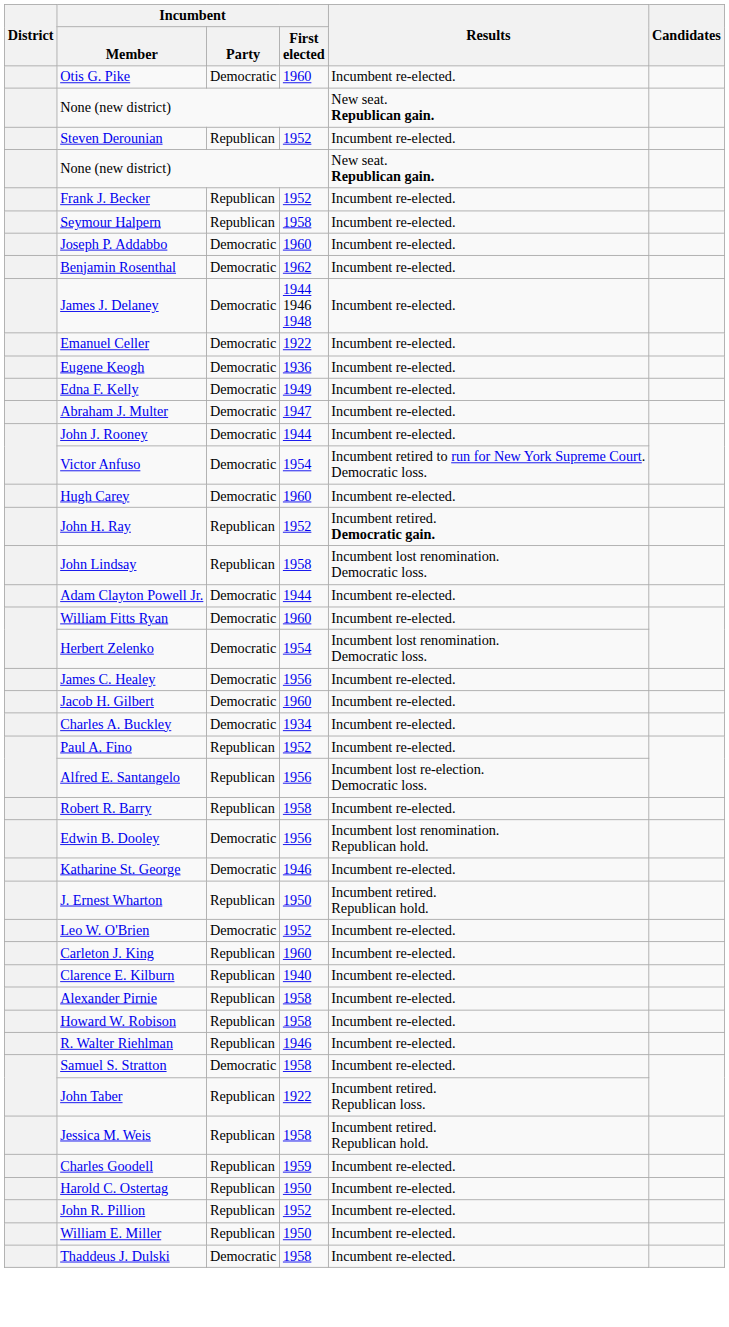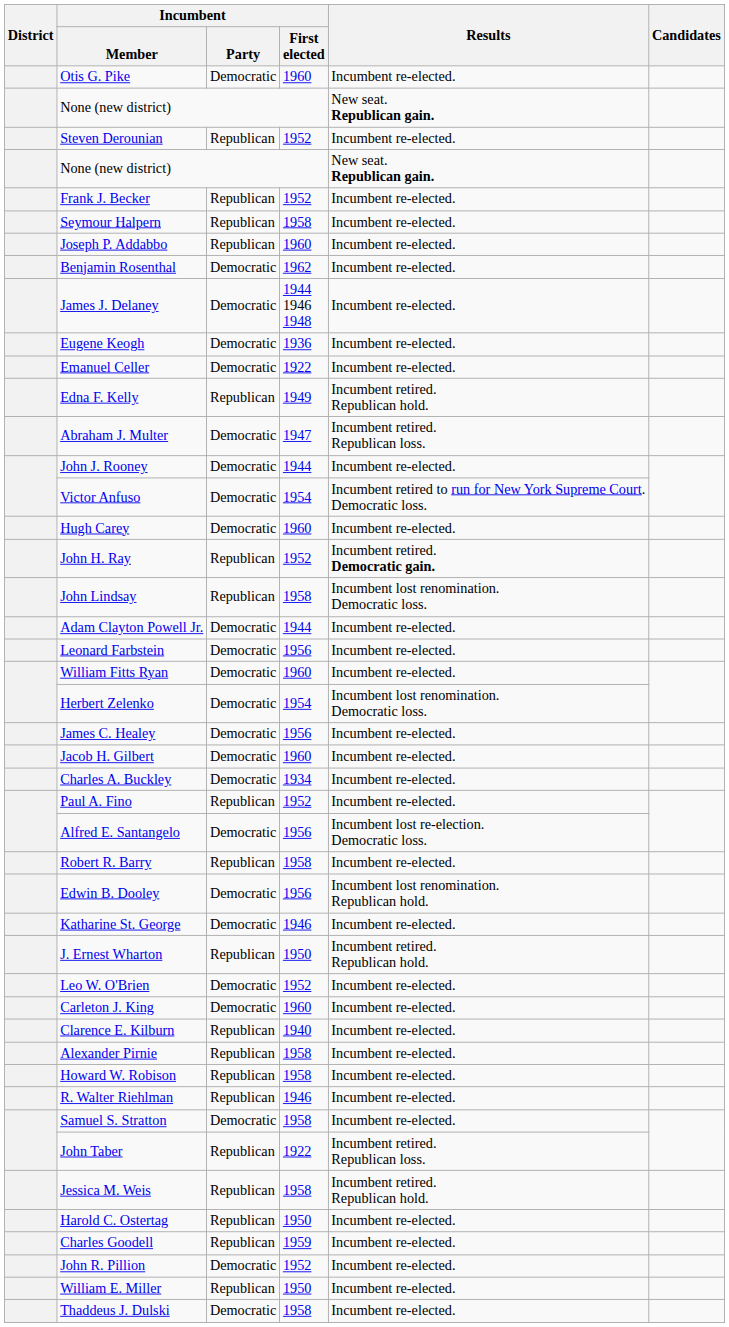 <table class="wikitable sortable">
 <tr>
 <th rowspan=2>District</th>
 <th colspan=3>Incumbent</th>
 <th rowspan=2>Results</th>
 <th rowspan=2 class="unsortable">Candidates</th>
 </tr>
 <tr valign=bottom>
 <th>Member</th>
 <th>Party</th>
 <th>First<br>elected</th>
 </tr>
 <tr>
 <th></th>
 <td><a href='#'>Otis G. Pike</a></td>
 <td>Democratic</td>
 <td><a href='#'>1960</a></td>
 <td>Incumbent re-elected.</td>
 <td nowrap></td>
 </tr>
 <tr>
 <th></th>
 <td colspan=3>None (new district)</td>
 <td>New seat.<br><strong>Republican gain.</strong></td>
 <td nowrap></td>
 </tr>
 <tr>
 <th></th>
 <td><a href='#'>Steven Derounian</a><br></td>
 <td>Republican</td>
 <td><a href='#'>1952</a></td>
 <td>Incumbent re-elected.</td>
 <td nowrap></td>
 </tr>
 <tr>
 <th></th>
 <td colspan=3>None (new district)</td>
 <td>New seat.<br><strong>Republican gain.</strong></td>
 <td nowrap></td>
 </tr>
 <tr>
 <th></th>
 <td><a href='#'>Frank J. Becker</a><br></td>
 <td>Republican</td>
 <td><a href='#'>1952</a></td>
 <td>Incumbent re-elected.</td>
 <td nowrap></td>
 </tr>
 <tr>
 <th></th>
 <td><a href='#'>Seymour Halpern</a><br></td>
 <td>Republican</td>
 <td><a href='#'>1958</a></td>
 <td>Incumbent re-elected.</td>
 <td nowrap></td>
 </tr>
 <tr>
 <th></th>
 <td><a href='#'>Joseph P. Addabbo</a><br></td>
-<td>Democratic</td>
+<td>Republican</td>
 <td><a href='#'>1960</a></td>
 <td>Incumbent re-elected.</td>
 <td nowrap></td>
 </tr>
 <tr>
 <th></th>
 <td><a href='#'>Benjamin Rosenthal</a><br></td>
 <td>Democratic</td>
 <td><a href='#'>1962 </a></td>
 <td>Incumbent re-elected.</td>
 <td nowrap></td>
 </tr>
 <tr>
 <th></th>
 <td><a href='#'>James J. Delaney</a><br></td>
 <td>Democratic</td>
 <td><a href='#'>1944</a><br>1946 <br><a href='#'>1948</a></td>
 <td>Incumbent re-elected.</td>
 <td nowrap></td>
 </tr>
 <tr>
 <th></th>
+<td><a href='#'>Eugene Keogh</a><br></td>
+<td>Democratic</td>
+<td><a href='#'>1936</a></td>
+<td>Incumbent re-elected.</td>
+<td nowrap></td>
+</tr>
+<tr>
+<th></th>
 <td><a href='#'>Emanuel Celler</a><br></td>
 <td>Democratic</td>
 <td><a href='#'>1922</a></td>
 <td>Incumbent re-elected.</td>
 <td nowrap></td>
 </tr>
 <tr>
 <th></th>
-<td><a href='#'>Eugene Keogh</a><br></td>
-<td>Democratic</td>
-<td><a href='#'>1936</a></td>
-<td>Incumbent re-elected.</td>
-<td nowrap></td>
-</tr>
-<tr>
-<th></th>
 <td><a href='#'>Edna F. Kelly</a><br></td>
-<td>Democratic</td>
+<td>Republican</td>
 <td><a href='#'>1949 </a></td>
-<td>Incumbent re-elected.</td>
+<td>Incumbent retired.<br>Republican hold.</td>
 <td nowrap></td>
 </tr>
 <tr>
 <th></th>
 <td><a href='#'>Abraham J. Multer</a></td>
 <td>Democratic</td>
 <td><a href='#'>1947 </a></td>
-<td>Incumbent re-elected.</td>
+<td>Incumbent retired.<br>Republican loss.</td>
 <td nowrap></td>
 </tr>
 <tr>
 <th rowspan=2></th>
 <td><a href='#'>John J. Rooney</a></td>
 <td>Democratic</td>
 <td><a href='#'>1944</a></td>
 <td>Incumbent re-elected.</td>
 <td rowspan=2 nowrap></td>
 </tr>
 <tr>
 <td><a href='#'>Victor Anfuso</a><br></td>
 <td>Democratic</td>
 <td><a href='#'>1954</a></td>
 <td>Incumbent retired to <a href='#'>run for New York Supreme Court</a>.<br>Democratic loss.</td>
 </tr>
 <tr>
 <th></th>
 <td><a href='#'>Hugh Carey</a><br></td>
 <td>Democratic</td>
 <td><a href='#'>1960</a></td>
 <td>Incumbent re-elected.</td>
 <td nowrap></td>
 </tr>
 <tr>
 <th></th>
 <td><a href='#'>John H. Ray</a><br></td>
 <td>Republican</td>
 <td><a href='#'>1952</a></td>
 <td>Incumbent retired.<br><strong>Democratic gain.</strong></td>
 <td nowrap></td>
 </tr>
 <tr>
 <th></th>
 <td><a href='#'>John Lindsay</a></td>
 <td>Republican</td>
 <td><a href='#'>1958</a></td>
 <td>Incumbent lost renomination.<br>Democratic loss.</td>
 <td nowrap></td>
 </tr>
 <tr>
 <th></th>
 <td><a href='#'>Adam Clayton Powell Jr.</a><br></td>
 <td>Democratic</td>
 <td><a href='#'>1944</a></td>
+<td>Incumbent re-elected.</td>
+<td nowrap></td>
+</tr>
+<tr>
+<th></th>
+<td><a href='#'>Leonard Farbstein</a></td>
+<td>Democratic</td>
+<td><a href='#'>1956</a></td>
 <td>Incumbent re-elected.</td>
 <td nowrap></td>
 </tr>
 <tr>
 <th rowspan=2></th>
 <td><a href='#'>William Fitts Ryan</a></td>
 <td>Democratic</td>
 <td><a href='#'>1960</a></td>
 <td>Incumbent re-elected.</td>
 <td rowspan=2 nowrap></td>
 </tr>
 <tr>
 <td><a href='#'>Herbert Zelenko</a><br></td>
 <td>Democratic</td>
 <td><a href='#'>1954</a></td>
 <td>Incumbent lost renomination.<br>Democratic loss.</td>
 </tr>
 <tr>
 <th></th>
 <td><a href='#'>James C. Healey</a><br></td>
 <td>Democratic</td>
 <td><a href='#'>1956</a></td>
 <td>Incumbent re-elected.</td>
 <td nowrap></td>
 </tr>
 <tr>
 <th></th>
 <td><a href='#'>Jacob H. Gilbert</a><br></td>
 <td>Democratic</td>
 <td><a href='#'>1960</a></td>
 <td>Incumbent re-elected.</td>
 <td nowrap></td>
 </tr>
 <tr>
 <th></th>
 <td><a href='#'>Charles A. Buckley</a><br></td>
 <td>Democratic</td>
 <td><a href='#'>1934</a></td>
 <td>Incumbent re-elected.</td>
 <td nowrap></td>
 </tr>
 <tr>
 <th rowspan=2></th>
 <td><a href='#'>Paul A. Fino</a><br></td>
 <td>Republican</td>
 <td><a href='#'>1952</a></td>
 <td>Incumbent re-elected.</td>
 <td rowspan=2 nowrap></td>
 </tr>
 <tr>
 <td><a href='#'>Alfred E. Santangelo</a><br></td>
-<td>Republican</td>
+<td>Democratic</td>
 <td><a href='#'>1956</a></td>
 <td>Incumbent lost re-election.<br>Democratic loss.</td>
 </tr>
 <tr>
 <th></th>
 <td><a href='#'>Robert R. Barry</a><br></td>
 <td>Republican</td>
 <td><a href='#'>1958</a></td>
 <td>Incumbent re-elected.</td>
 <td nowrap></td>
 </tr>
 <tr>
 <th></th>
 <td><a href='#'>Edwin B. Dooley</a></td>
 <td>Democratic</td>
 <td><a href='#'>1956</a></td>
 <td>Incumbent lost renomination.<br>Republican hold.</td>
 <td nowrap></td>
 </tr>
 <tr>
 <th></th>
 <td><a href='#'>Katharine St. George</a><br></td>
 <td>Democratic</td>
 <td><a href='#'>1946</a></td>
 <td>Incumbent re-elected.</td>
 <td nowrap></td>
 </tr>
 <tr>
 <th></th>
 <td><a href='#'>J. Ernest Wharton</a><br></td>
 <td>Republican</td>
 <td><a href='#'>1950</a></td>
 <td>Incumbent retired.<br>Republican hold.</td>
 <td nowrap></td>
 </tr>
 <tr>
 <th></th>
 <td><a href='#'>Leo W. O'Brien</a><br></td>
 <td>Democratic</td>
 <td><a href='#'>1952</a></td>
 <td>Incumbent re-elected.</td>
 <td nowrap></td>
 </tr>
 <tr>
 <th></th>
 <td><a href='#'>Carleton J. King</a><br></td>
-<td>Republican</td>
+<td>Democratic</td>
 <td><a href='#'>1960</a></td>
 <td>Incumbent re-elected.</td>
 <td nowrap></td>
 </tr>
 <tr>
 <th></th>
 <td><a href='#'>Clarence E. Kilburn</a><br></td>
 <td>Republican</td>
 <td><a href='#'>1940</a></td>
 <td>Incumbent re-elected.</td>
 <td nowrap></td>
 </tr>
 <tr>
 <th></th>
 <td><a href='#'>Alexander Pirnie</a><br></td>
 <td>Republican</td>
 <td><a href='#'>1958</a></td>
 <td>Incumbent re-elected.</td>
 <td nowrap></td>
 </tr>
 <tr>
 <th></th>
 <td><a href='#'>Howard W. Robison</a><br></td>
 <td>Republican</td>
 <td><a href='#'>1958</a></td>
 <td>Incumbent re-elected.</td>
 <td nowrap></td>
 </tr>
 <tr>
 <th></th>
 <td><a href='#'>R. Walter Riehlman</a><br></td>
 <td>Republican</td>
 <td><a href='#'>1946</a></td>
 <td>Incumbent re-elected.</td>
 <td nowrap></td>
 </tr>
 <tr>
 <th rowspan=2></th>
 <td><a href='#'>Samuel S. Stratton</a><br></td>
 <td>Democratic</td>
 <td><a href='#'>1958</a></td>
 <td>Incumbent re-elected.</td>
 <td rowspan=2 nowrap></td>
 </tr>
 <tr>
 <td><a href='#'>John Taber</a><br></td>
 <td>Republican</td>
 <td><a href='#'>1922</a></td>
 <td>Incumbent retired.<br>Republican loss.</td>
 </tr>
 <tr>
 <th></th>
 <td><a href='#'>Jessica M. Weis</a><br></td>
 <td>Republican</td>
 <td><a href='#'>1958</a></td>
 <td>Incumbent retired.<br>Republican hold.</td>
 <td nowrap></td>
 </tr>
 <tr>
 <th></th>
+<td><a href='#'>Harold C. Ostertag</a><br></td>
+<td>Republican</td>
+<td><a href='#'>1950</a></td>
+<td>Incumbent re-elected.</td>
+<td nowrap></td>
+</tr>
+<tr>
+<th></th>
 <td><a href='#'>Charles Goodell</a><br></td>
 <td>Republican</td>
 <td><a href='#'>1959 </a></td>
 <td>Incumbent re-elected.</td>
 <td nowrap></td>
 </tr>
 <tr>
 <th></th>
-<td><a href='#'>Harold C. Ostertag</a><br></td>
-<td>Republican</td>
-<td><a href='#'>1950</a></td>
-<td>Incumbent re-elected.</td>
-<td nowrap></td>
-</tr>
-<tr>
-<th></th>
 <td><a href='#'>John R. Pillion</a><br></td>
-<td>Republican</td>
+<td>Democratic</td>
 <td><a href='#'>1952</a></td>
 <td>Incumbent re-elected.</td>
 <td nowrap></td>
 </tr>
 <tr>
 <th></th>
 <td><a href='#'>William E. Miller</a></td>
 <td>Republican</td>
 <td><a href='#'>1950</a></td>
 <td>Incumbent re-elected.</td>
 <td nowrap></td>
 </tr>
 <tr>
 <th></th>
 <td><a href='#'>Thaddeus J. Dulski</a></td>
 <td>Democratic</td>
 <td><a href='#'>1958</a></td>
 <td>Incumbent re-elected.</td>
 <td nowrap></td>
 </tr>
 </table>
